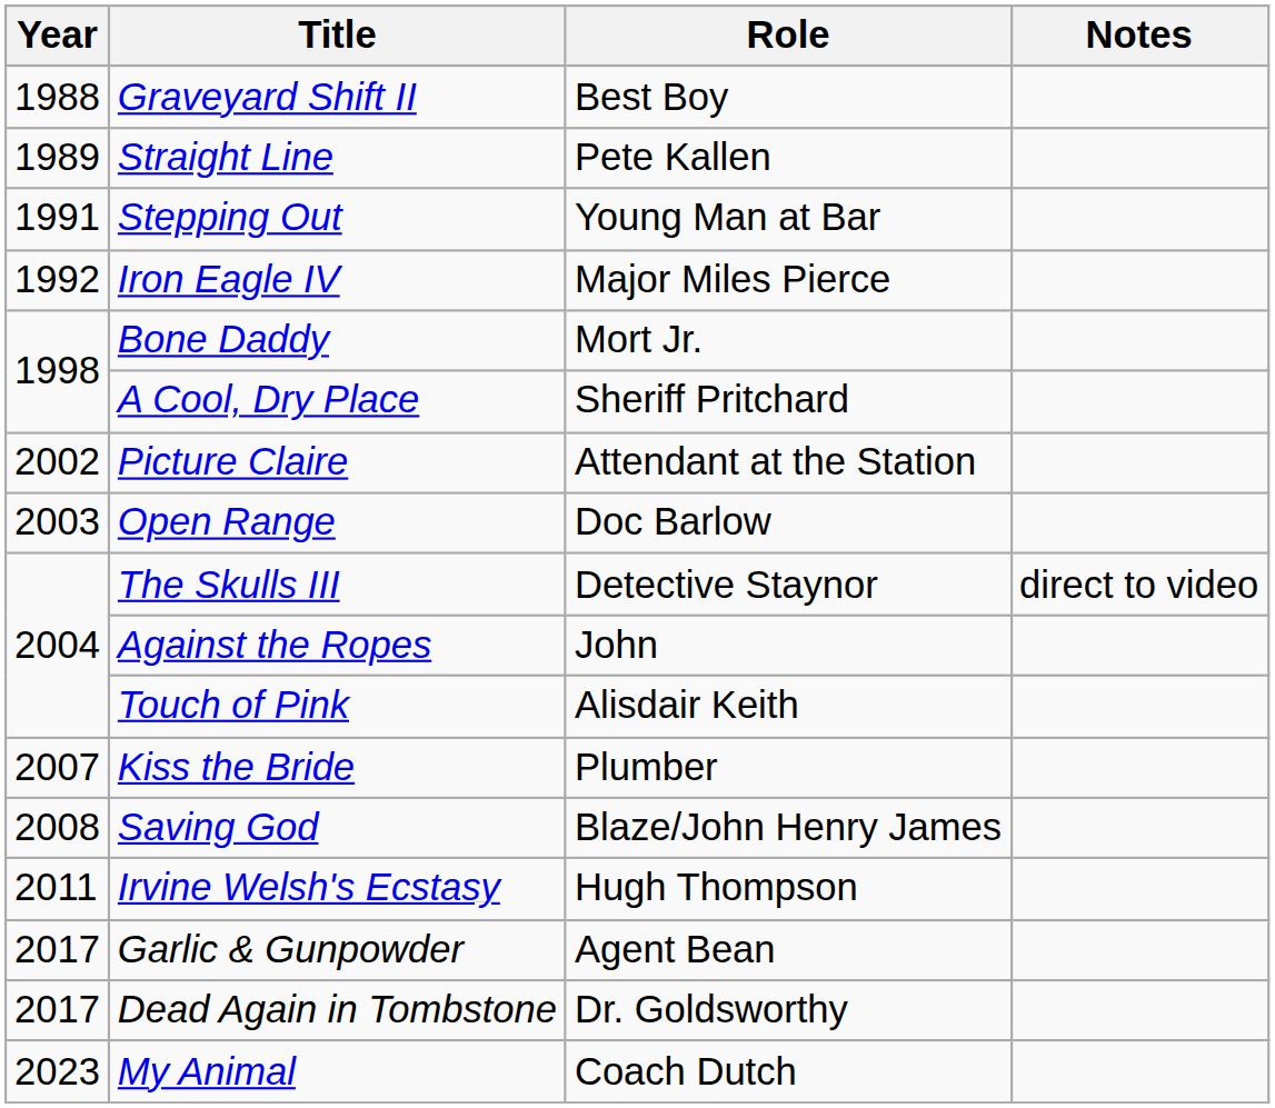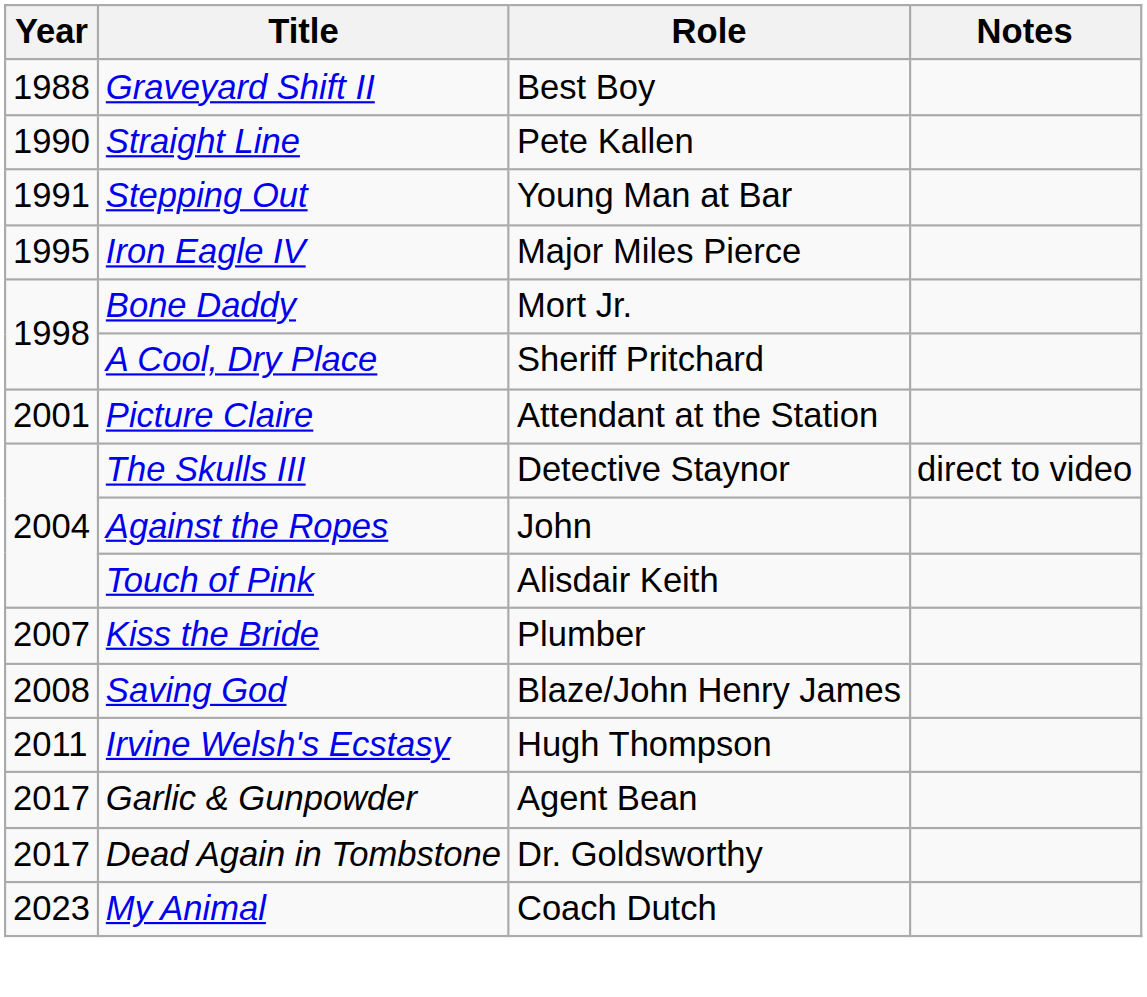 <table class="wikitable sortable">
 <tr>
 <th>Year</th>
 <th>Title</th>
 <th>Role</th>
 <th class="unsortable">Notes</th>
 </tr>
 <tr>
 <td>1988</td>
 <td><em><a href='#'>Graveyard Shift II</a></em></td>
 <td>Best Boy</td>
 <td></td>
 </tr>
 <tr>
-<td>1989</td>
+<td>1990</td>
 <td><em><a href='#'>Straight Line</a></em></td>
 <td>Pete Kallen</td>
 <td></td>
 </tr>
 <tr>
 <td>1991</td>
 <td><em><a href='#'>Stepping Out</a></em></td>
 <td>Young Man at Bar</td>
 <td></td>
 </tr>
 <tr>
-<td>1992</td>
+<td>1995</td>
 <td><em><a href='#'>Iron Eagle IV</a></em></td>
 <td>Major Miles Pierce</td>
 </tr>
 <tr>
 <td rowspan=2>1998</td>
 <td><em><a href='#'>Bone Daddy</a></em></td>
 <td>Mort Jr.</td>
 <td></td>
 </tr>
 <tr>
 <td data-sort-value="Cool, Dry Place, A"><em><a href='#'>A Cool, Dry Place</a></em></td>
 <td>Sheriff Pritchard</td>
 <td></td>
 </tr>
 <tr>
-<td>2002</td>
+<td>2001</td>
 <td><em><a href='#'>Picture Claire</a></em></td>
 <td>Attendant at the Station</td>
-<td></td>
-</tr>
-<tr>
-<td>2003</td>
-<td><em><a href='#'>Open Range</a></em></td>
-<td>Doc Barlow</td>
 <td></td>
 </tr>
 <tr>
 <td rowspan=3>2004</td>
 <td data-sort-value="Skulls III, The"><em><a href='#'>The Skulls III</a></em></td>
 <td>Detective Staynor</td>
 <td>direct to video</td>
 </tr>
 <tr>
 <td><em><a href='#'>Against the Ropes</a></em></td>
 <td>John</td>
 <td></td>
 </tr>
 <tr>
 <td><em><a href='#'>Touch of Pink</a></em></td>
 <td>Alisdair Keith</td>
 <td></td>
 </tr>
 <tr>
 <td>2007</td>
 <td><em><a href='#'>Kiss the Bride</a></em></td>
 <td>Plumber</td>
 <td></td>
 </tr>
 <tr>
 <td>2008</td>
 <td><em><a href='#'>Saving God</a></em></td>
 <td>Blaze/John Henry James</td>
 <td></td>
 </tr>
 <tr>
 <td>2011</td>
 <td><em><a href='#'>Irvine Welsh's Ecstasy</a></em></td>
 <td>Hugh Thompson</td>
 <td></td>
 </tr>
 <tr>
 <td>2017</td>
 <td><em>Garlic & Gunpowder</em></td>
 <td>Agent Bean</td>
 <td></td>
 </tr>
 <tr>
 <td>2017</td>
 <td><em>Dead Again in Tombstone</em></td>
 <td>Dr. Goldsworthy</td>
 <td></td>
 </tr>
 <tr>
 <td>2023</td>
 <td><em><a href='#'>My Animal</a></em></td>
 <td>Coach Dutch</td>
 <td></td>
 </tr>
 </table>
